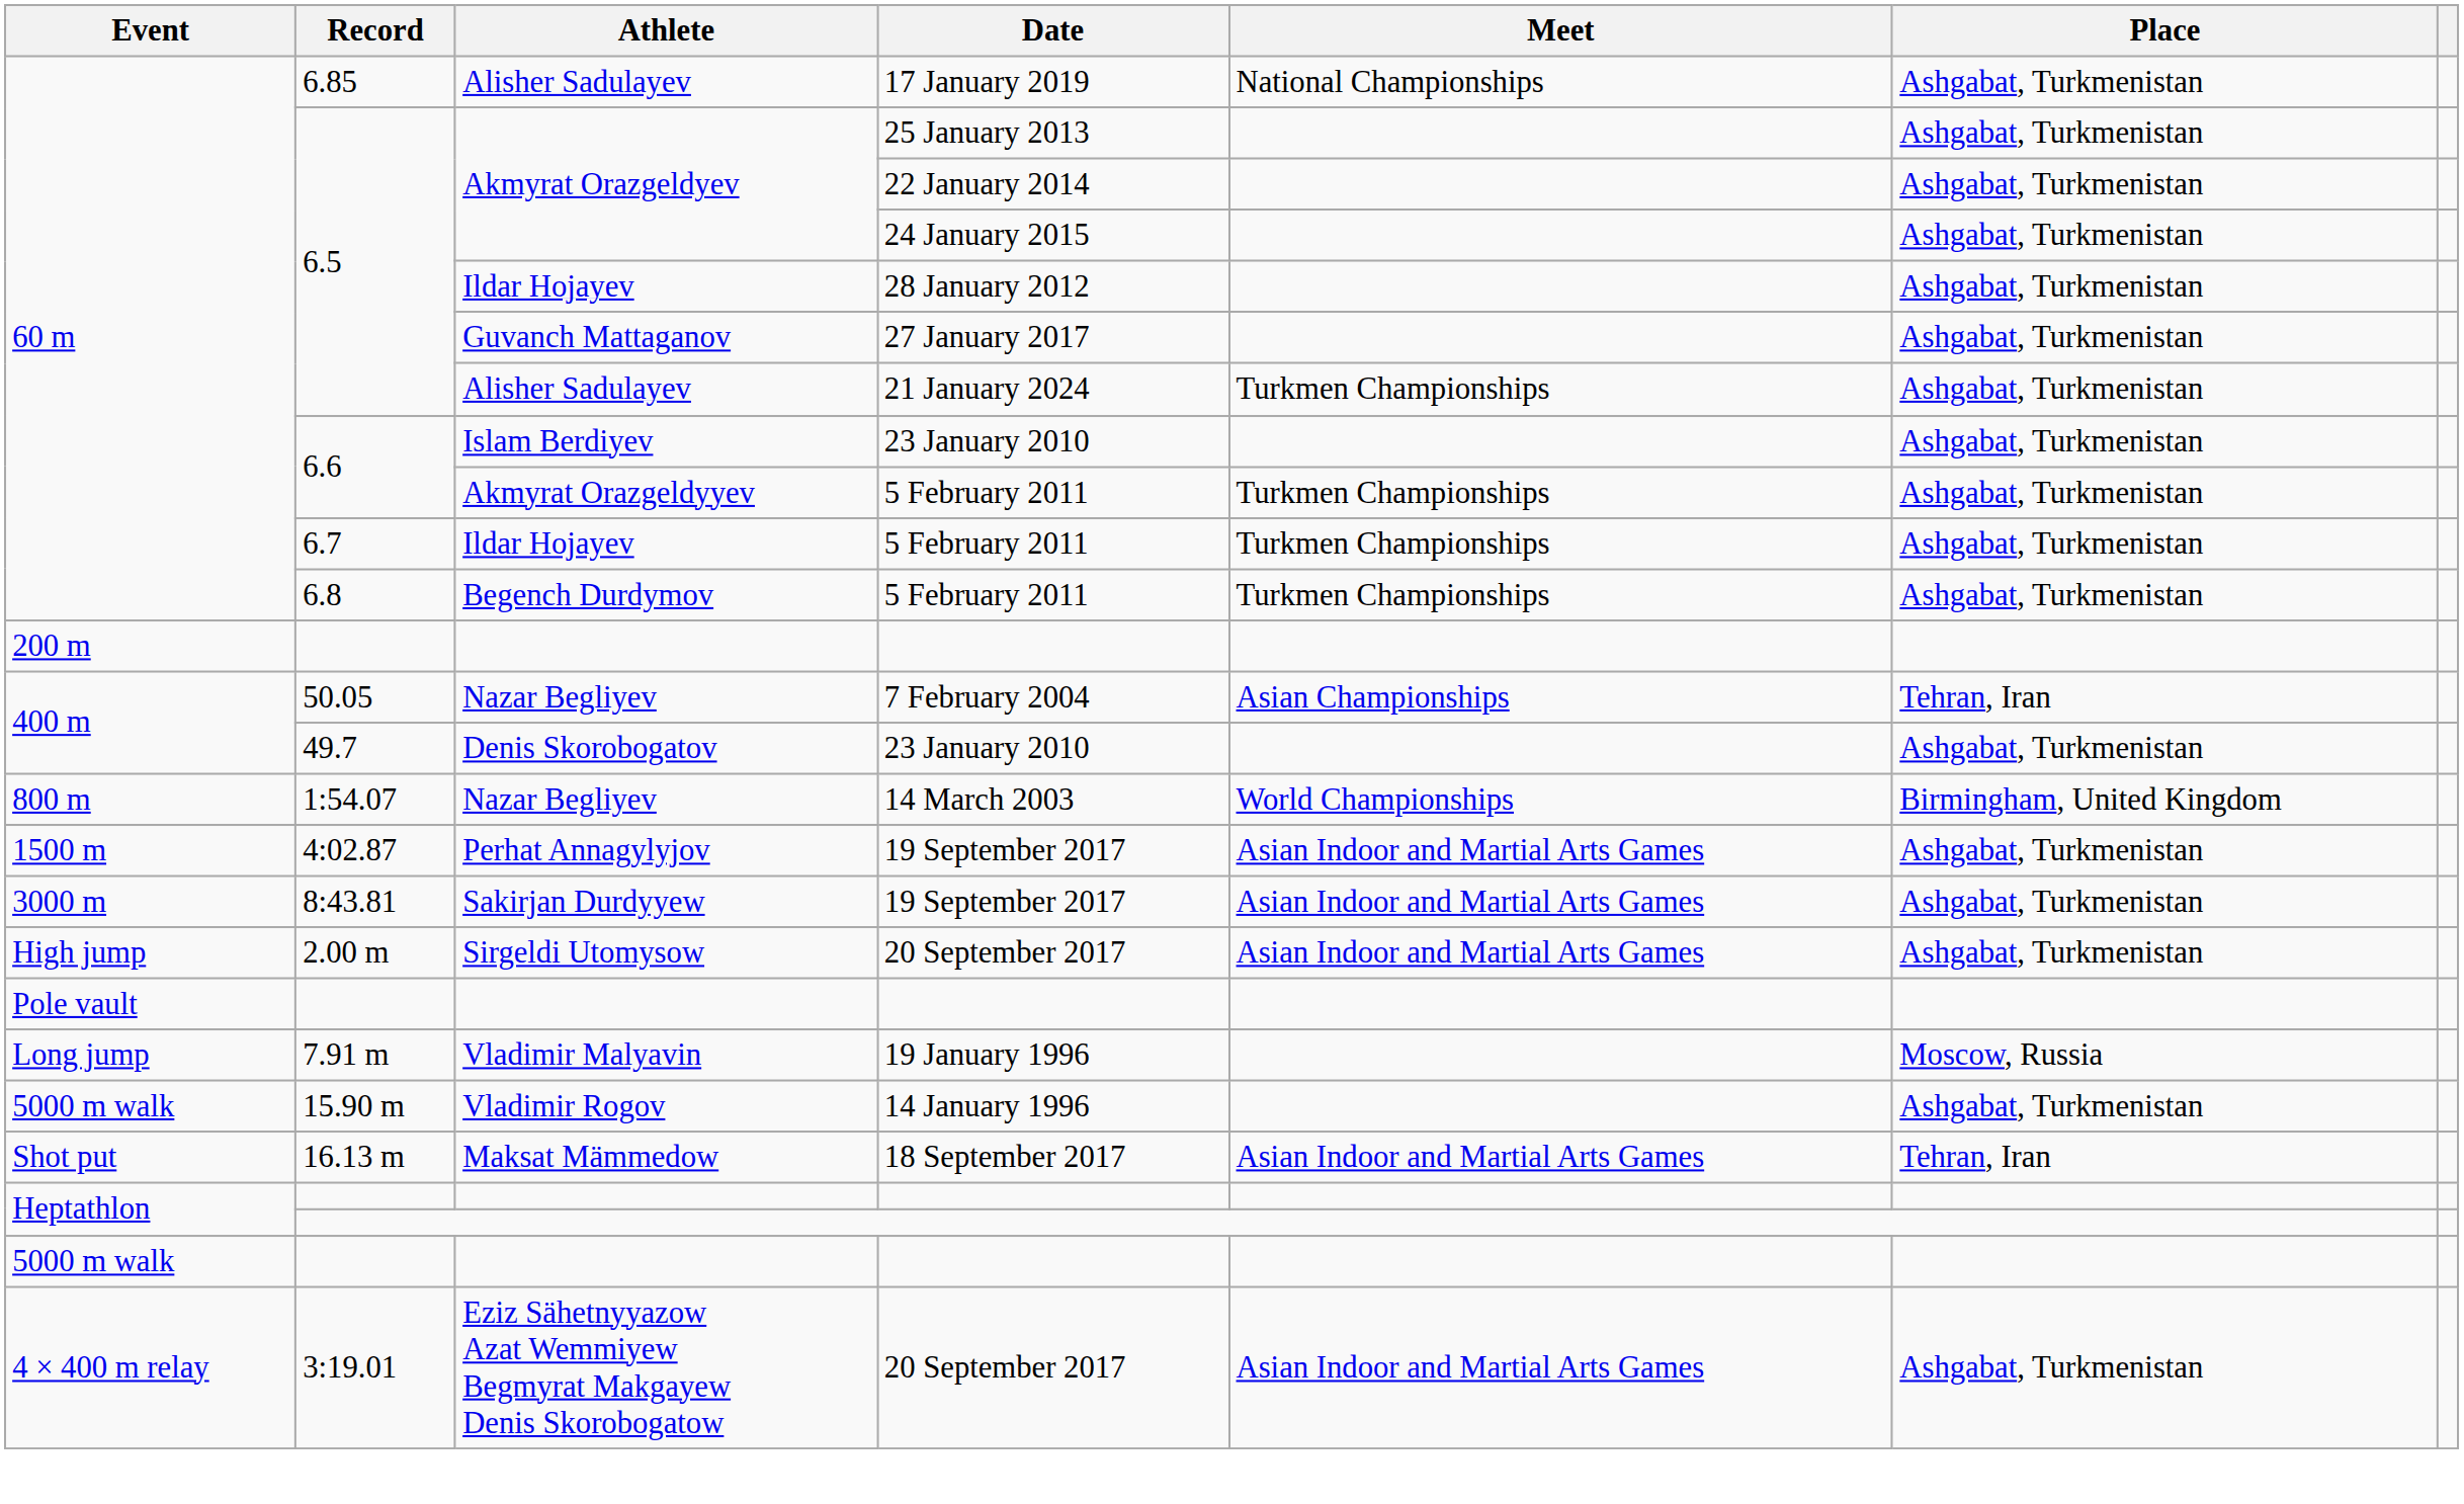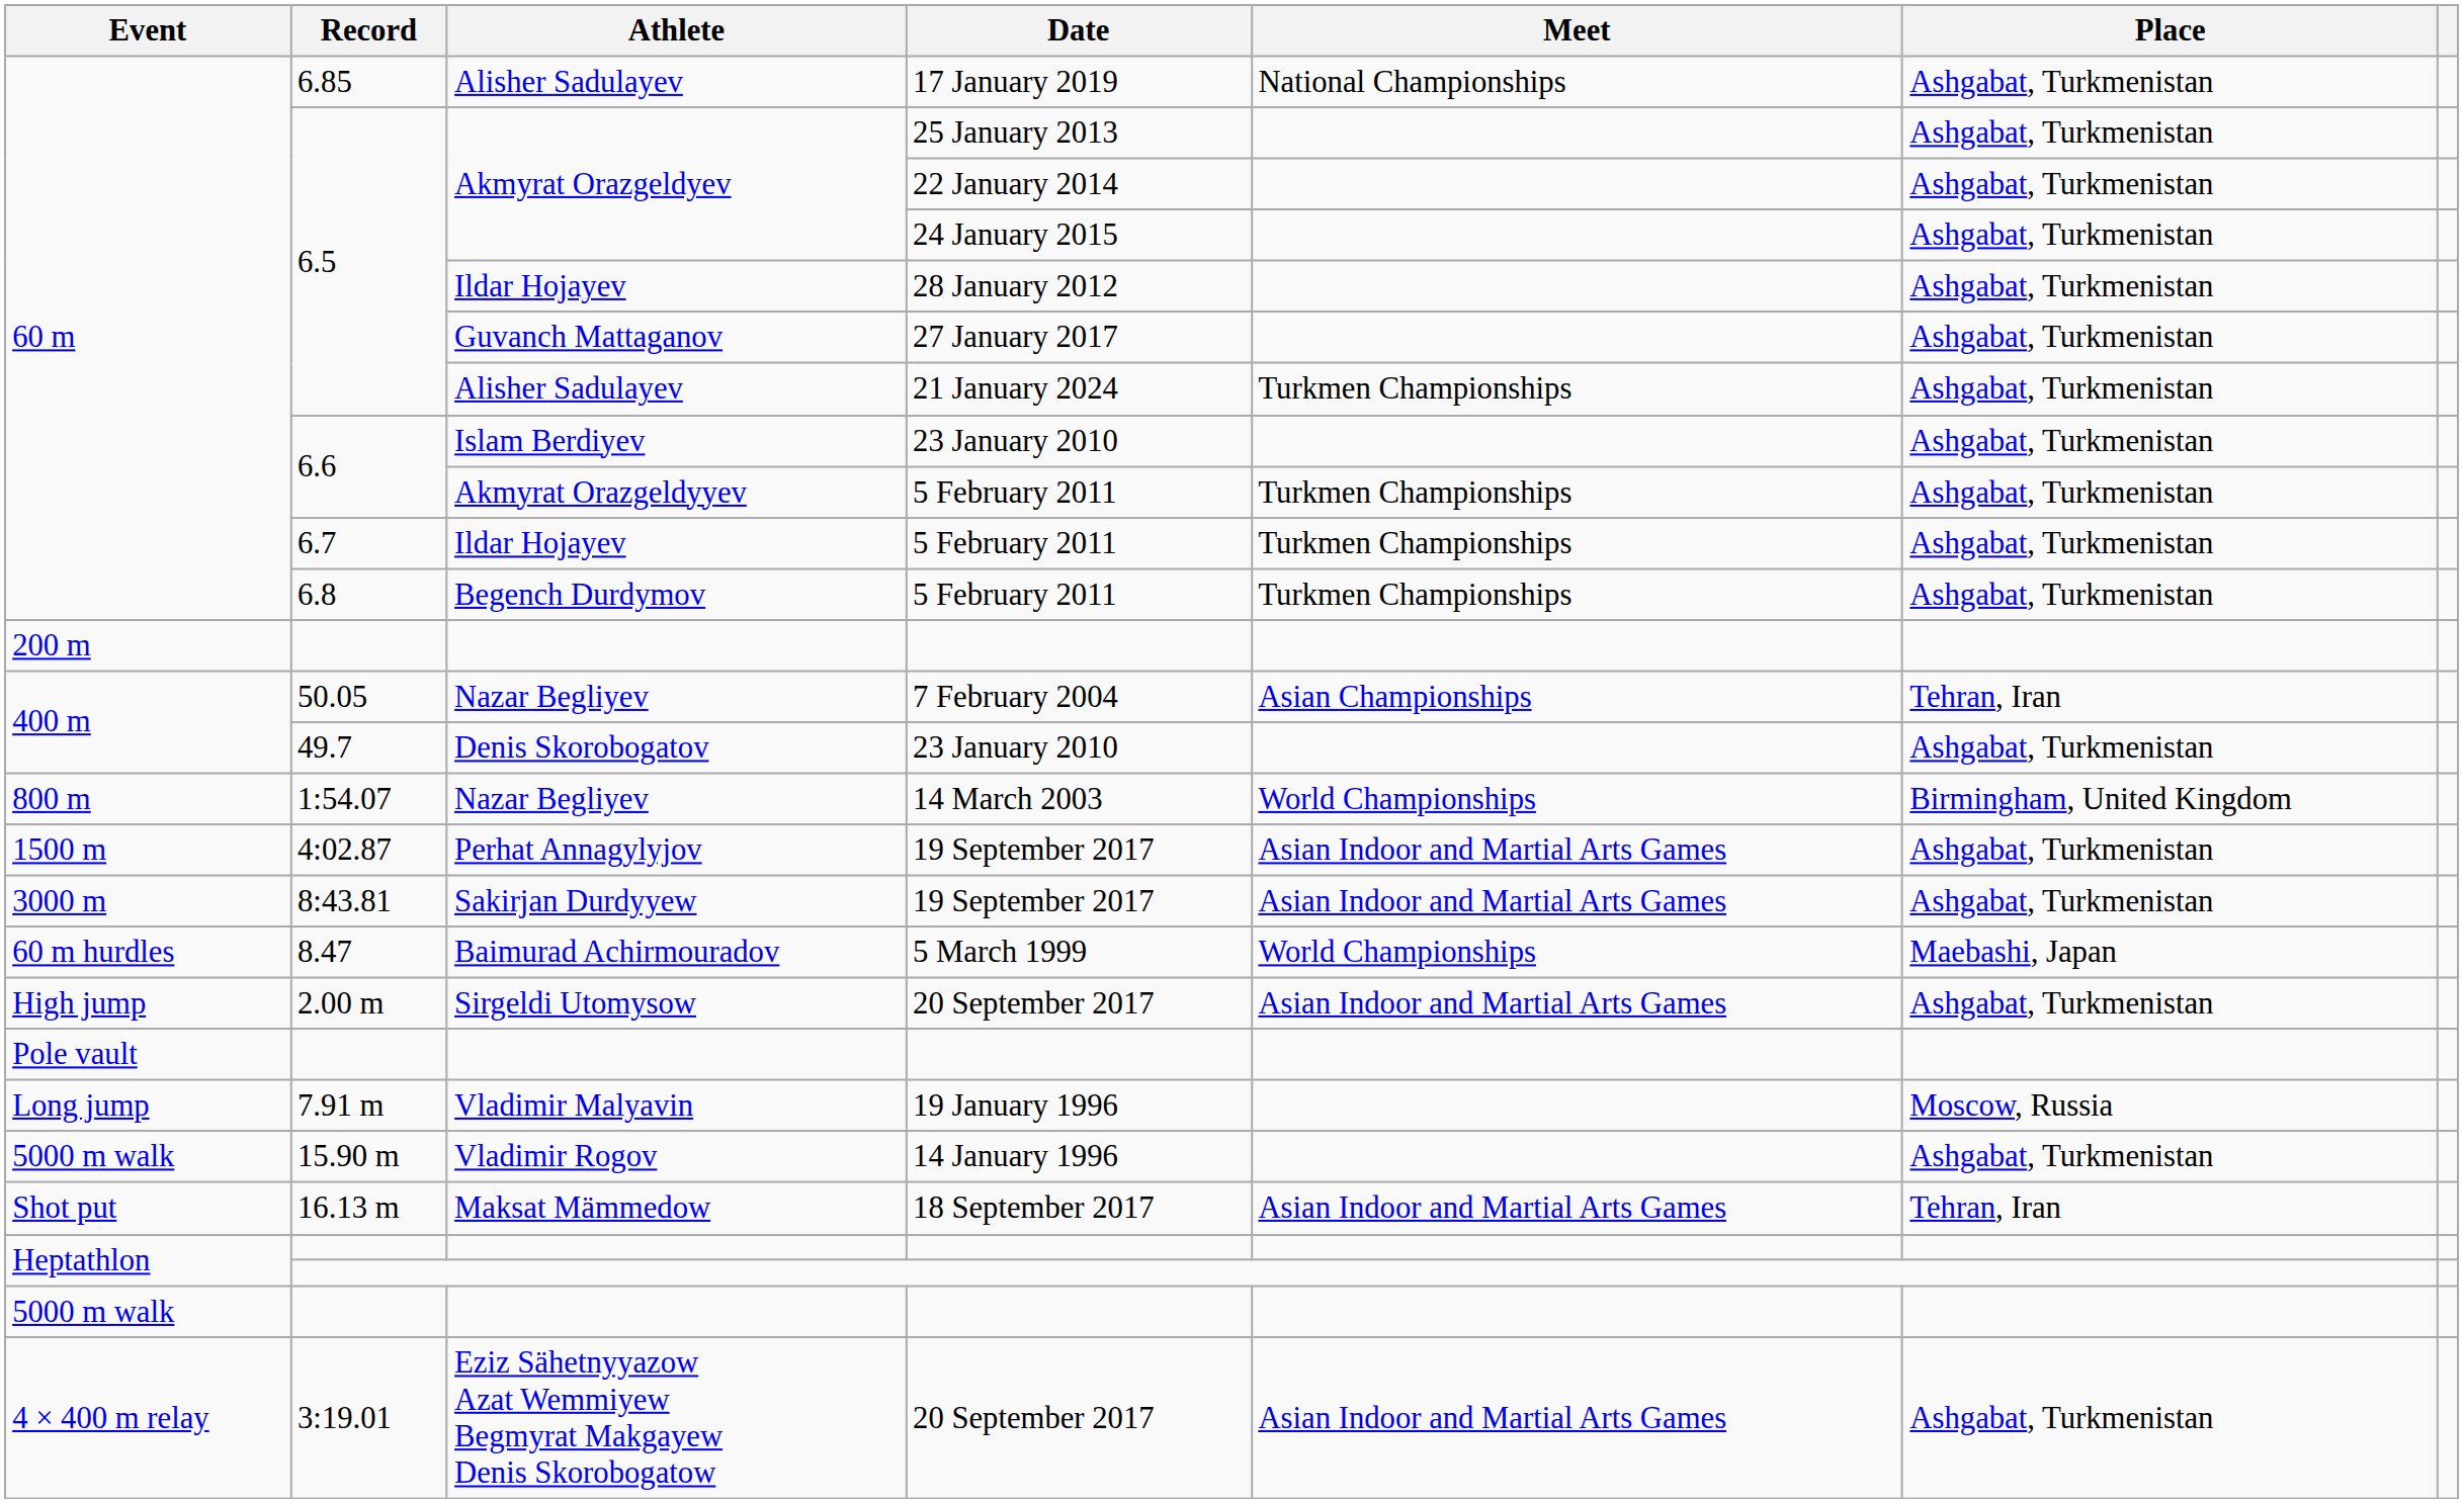 <table class="wikitable" style="font-size:95%; width: 95%;">
 <tr>
 <th>Event</th>
 <th>Record</th>
 <th>Athlete</th>
 <th>Date</th>
 <th>Meet</th>
 <th>Place</th>
 <th></th>
 </tr>
 <tr>
 <td rowspan=11><a href='#'>60 m</a></td>
 <td>6.85</td>
 <td><a href='#'>Alisher Sadulayev</a></td>
 <td>17 January 2019</td>
 <td>National Championships</td>
 <td><a href='#'>Ashgabat</a>, Turkmenistan</td>
 <td></td>
 </tr>
 <tr>
 <td rowspan=6>6.5 </td>
 <td rowspan=3><a href='#'>Akmyrat Orazgeldyev</a></td>
 <td>25 January 2013</td>
 <td></td>
 <td><a href='#'>Ashgabat</a>, Turkmenistan</td>
 <td></td>
 </tr>
 <tr>
 <td>22 January 2014</td>
 <td></td>
 <td><a href='#'>Ashgabat</a>, Turkmenistan</td>
 <td></td>
 </tr>
 <tr>
 <td>24 January 2015</td>
 <td></td>
 <td><a href='#'>Ashgabat</a>, Turkmenistan</td>
 <td></td>
 </tr>
 <tr>
 <td><a href='#'>Ildar Hojayev</a></td>
 <td>28 January 2012</td>
 <td></td>
 <td><a href='#'>Ashgabat</a>, Turkmenistan</td>
 <td></td>
 </tr>
 <tr>
 <td><a href='#'>Guvanch Mattaganov</a></td>
 <td>27 January 2017</td>
 <td></td>
 <td><a href='#'>Ashgabat</a>, Turkmenistan</td>
 <td></td>
 </tr>
 <tr>
 <td><a href='#'>Alisher Sadulayev</a></td>
 <td>21 January 2024</td>
 <td>Turkmen Championships</td>
 <td><a href='#'>Ashgabat</a>, Turkmenistan</td>
 <td></td>
 </tr>
 <tr>
 <td rowspan=2>6.6 </td>
 <td><a href='#'>Islam Berdiyev</a></td>
 <td>23 January 2010</td>
 <td></td>
 <td><a href='#'>Ashgabat</a>, Turkmenistan</td>
 <td></td>
 </tr>
 <tr>
 <td><a href='#'>Akmyrat Orazgeldyyev</a></td>
 <td>5 February 2011</td>
 <td>Turkmen Championships</td>
 <td><a href='#'>Ashgabat</a>, Turkmenistan</td>
 <td></td>
 </tr>
 <tr>
 <td>6.7 </td>
 <td><a href='#'>Ildar Hojayev</a></td>
 <td>5 February 2011</td>
 <td>Turkmen Championships</td>
 <td><a href='#'>Ashgabat</a>, Turkmenistan</td>
 <td></td>
 </tr>
 <tr>
 <td>6.8 </td>
 <td><a href='#'>Begench Durdymov</a></td>
 <td>5 February 2011</td>
 <td>Turkmen Championships</td>
 <td><a href='#'>Ashgabat</a>, Turkmenistan</td>
 <td></td>
 </tr>
 <tr>
 <td><a href='#'>200 m</a></td>
 <td></td>
 <td></td>
 <td></td>
 <td></td>
 <td></td>
 <td></td>
 </tr>
 <tr>
 <td rowspan=2><a href='#'>400 m</a></td>
 <td>50.05</td>
 <td><a href='#'>Nazar Begliyev</a></td>
 <td>7 February 2004</td>
 <td><a href='#'>Asian Championships</a></td>
 <td><a href='#'>Tehran</a>, Iran</td>
 <td></td>
 </tr>
 <tr>
 <td>49.7 </td>
 <td><a href='#'>Denis Skorobogatov</a></td>
 <td>23 January 2010</td>
 <td></td>
 <td><a href='#'>Ashgabat</a>, Turkmenistan</td>
 <td></td>
 </tr>
 <tr>
 <td><a href='#'>800 m</a></td>
 <td>1:54.07</td>
 <td><a href='#'>Nazar Begliyev</a></td>
 <td>14 March 2003</td>
 <td><a href='#'>World Championships</a></td>
 <td><a href='#'>Birmingham</a>, United Kingdom</td>
 <td></td>
 </tr>
 <tr>
 <td><a href='#'>1500 m</a></td>
 <td>4:02.87</td>
 <td><a href='#'>Perhat Annagylyjov</a></td>
 <td>19 September 2017</td>
 <td><a href='#'>Asian Indoor and Martial Arts Games</a></td>
 <td><a href='#'>Ashgabat</a>, Turkmenistan</td>
 <td></td>
 </tr>
 <tr>
 <td><a href='#'>3000 m</a></td>
 <td>8:43.81</td>
 <td><a href='#'>Sakirjan Durdyyew</a></td>
 <td>19 September 2017</td>
 <td><a href='#'>Asian Indoor and Martial Arts Games</a></td>
 <td><a href='#'>Ashgabat</a>, Turkmenistan</td>
 <td></td>
 </tr>
 <tr>
+<td><a href='#'>60 m hurdles</a></td>
+<td>8.47</td>
+<td><a href='#'>Baimurad Achirmouradov</a></td>
+<td>5 March 1999</td>
+<td><a href='#'>World Championships</a></td>
+<td><a href='#'>Maebashi</a>, Japan</td>
+<td></td>
+</tr>
+<tr>
 <td><a href='#'>High jump</a></td>
 <td>2.00 m</td>
 <td><a href='#'>Sirgeldi Utomysow</a></td>
 <td>20 September 2017</td>
 <td><a href='#'>Asian Indoor and Martial Arts Games</a></td>
 <td><a href='#'>Ashgabat</a>, Turkmenistan</td>
 <td></td>
 </tr>
 <tr>
 <td><a href='#'>Pole vault</a></td>
 <td></td>
 <td></td>
 <td></td>
 <td></td>
 <td></td>
 <td></td>
 </tr>
 <tr>
 <td><a href='#'>Long jump</a></td>
 <td>7.91 m</td>
 <td><a href='#'>Vladimir Malyavin</a></td>
 <td>19 January 1996</td>
 <td></td>
 <td><a href='#'>Moscow</a>, Russia</td>
 <td></td>
 </tr>
 <tr>
 <td><a href='#'>5000 m walk</a></td>
 <td>15.90 m</td>
 <td><a href='#'>Vladimir Rogov</a></td>
 <td>14 January 1996</td>
 <td></td>
 <td><a href='#'>Ashgabat</a>, Turkmenistan</td>
 <td></td>
 </tr>
 <tr>
 <td><a href='#'>Shot put</a></td>
 <td>16.13 m</td>
 <td><a href='#'>Maksat Mämmedow</a></td>
 <td>18 September 2017</td>
 <td><a href='#'>Asian Indoor and Martial Arts Games</a></td>
 <td><a href='#'>Tehran</a>, Iran</td>
 <td></td>
 </tr>
 <tr>
 <td rowspan=2><a href='#'>Heptathlon</a></td>
 <td></td>
 <td></td>
 <td></td>
 <td></td>
 <td></td>
 <td></td>
 </tr>
 <tr>
 <td colspan=5></td>
 <td></td>
 </tr>
 <tr>
 <td><a href='#'>5000 m walk</a></td>
 <td></td>
 <td></td>
 <td></td>
 <td></td>
 <td></td>
 <td></td>
 </tr>
 <tr>
 <td><a href='#'>4 × 400 m relay</a></td>
 <td>3:19.01</td>
 <td><a href='#'>Eziz Sähetnyyazow</a><br><a href='#'>Azat Wemmiyew</a><br><a href='#'>Begmyrat Makgayew</a><br><a href='#'>Denis Skorobogatow</a></td>
 <td>20 September 2017</td>
 <td><a href='#'>Asian Indoor and Martial Arts Games</a></td>
 <td><a href='#'>Ashgabat</a>, Turkmenistan</td>
 <td></td>
 </tr>
 </table>
